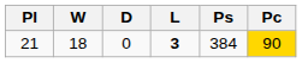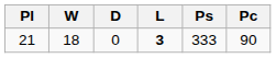 <table class="wikitable" style="text-align:center">
 <tr>
 <th width=40px>Pl</th>
 <th width=40px>W</th>
 <th width=40px>D</th>
 <th width=40px>L</th>
 <th width=40px>Ps</th>
 <th width=40px>Pc</th>
 </tr>
 <tr>
 <td>21</td>
 <td>18</td>
 <td>0</td>
 <td><strong>3</strong></td>
-<td>384</td>
-<td style="background: gold;">90</td>
+<td>333</td>
+<td>90</td>
 </tr>
 </table>
